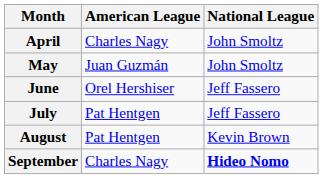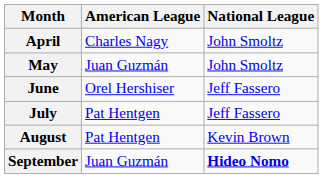 <table class="wikitable">
 <tr>
 <th>Month</th>
 <th>American League</th>
 <th>National League</th>
 </tr>
 <tr>
 <th>April</th>
 <td><a href='#'>Charles Nagy</a></td>
 <td><a href='#'>John Smoltz</a></td>
 </tr>
 <tr>
 <th>May</th>
 <td><a href='#'>Juan Guzmán</a></td>
 <td><a href='#'>John Smoltz</a></td>
 </tr>
 <tr>
 <th>June</th>
 <td><a href='#'>Orel Hershiser</a></td>
 <td><a href='#'>Jeff Fassero</a></td>
 </tr>
 <tr>
 <th>July</th>
 <td><a href='#'>Pat Hentgen</a></td>
 <td><a href='#'>Jeff Fassero</a></td>
 </tr>
 <tr>
 <th>August</th>
 <td><a href='#'>Pat Hentgen</a></td>
 <td><a href='#'>Kevin Brown</a></td>
 </tr>
 <tr>
 <th>September</th>
-<td><a href='#'>Charles Nagy</a></td>
+<td><a href='#'>Juan Guzmán</a></td>
 <td><strong><a href='#'>Hideo Nomo</a></strong></td>
 </tr>
 </table>
